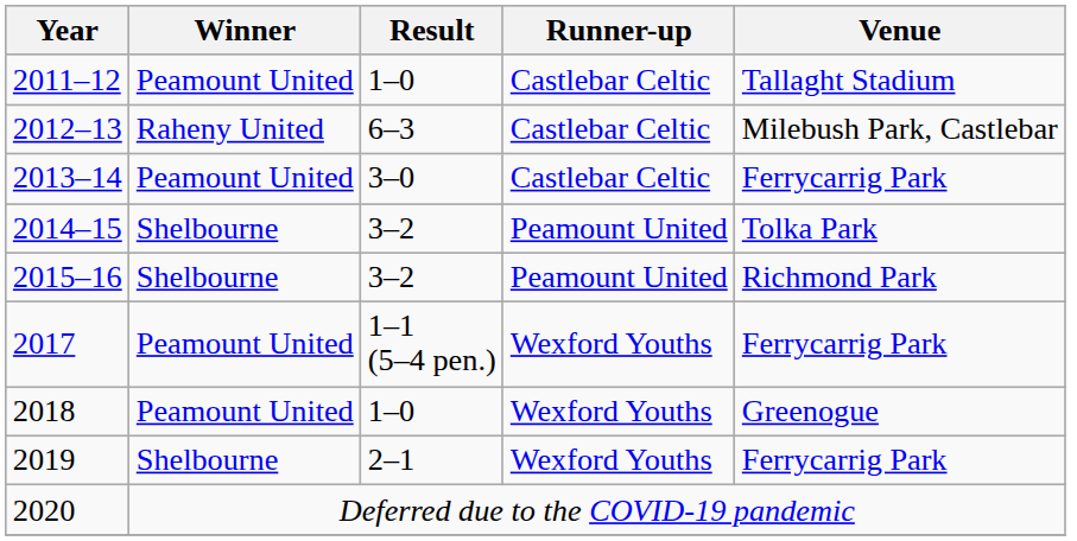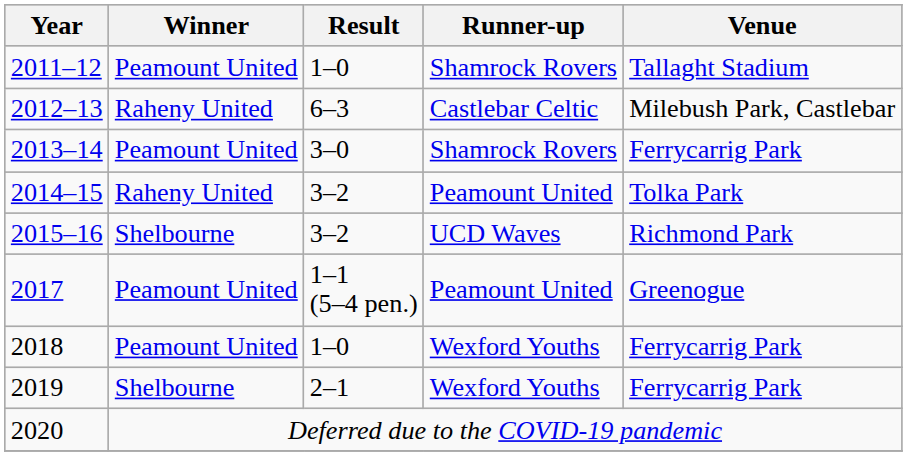 <table class="wikitable">
 <tr>
 <th>Year</th>
 <th>Winner</th>
 <th>Result</th>
 <th>Runner-up</th>
 <th>Venue</th>
 </tr>
 <tr>
 <td><a href='#'>2011–12</a></td>
 <td><a href='#'>Peamount United</a></td>
 <td>1–0</td>
-<td><a href='#'>Castlebar Celtic</a></td>
+<td><a href='#'>Shamrock Rovers</a></td>
 <td><a href='#'>Tallaght Stadium</a></td>
 </tr>
 <tr>
 <td><a href='#'>2012–13</a></td>
 <td><a href='#'>Raheny United</a></td>
 <td>6–3</td>
 <td><a href='#'>Castlebar Celtic</a></td>
 <td>Milebush Park, Castlebar</td>
 </tr>
 <tr>
 <td><a href='#'>2013–14</a></td>
 <td><a href='#'>Peamount United</a></td>
 <td>3–0</td>
-<td><a href='#'>Castlebar Celtic</a></td>
+<td><a href='#'>Shamrock Rovers</a></td>
 <td><a href='#'>Ferrycarrig Park</a></td>
 </tr>
 <tr>
 <td><a href='#'>2014–15</a></td>
-<td><a href='#'>Shelbourne</a></td>
+<td><a href='#'>Raheny United</a></td>
 <td>3–2 </td>
 <td><a href='#'>Peamount United</a></td>
 <td><a href='#'>Tolka Park</a></td>
 </tr>
 <tr>
 <td><a href='#'>2015–16</a></td>
 <td><a href='#'>Shelbourne</a></td>
 <td>3–2</td>
-<td><a href='#'>Peamount United</a></td>
+<td><a href='#'>UCD Waves</a></td>
 <td><a href='#'>Richmond Park</a></td>
 </tr>
 <tr>
 <td><a href='#'>2017</a></td>
 <td><a href='#'>Peamount United</a></td>
 <td>1–1 <br>(5–4 pen.)</td>
-<td><a href='#'>Wexford Youths</a></td>
-<td><a href='#'>Ferrycarrig Park</a></td>
+<td><a href='#'>Peamount United</a></td>
+<td><a href='#'>Greenogue</a></td>
 </tr>
 <tr>
 <td>2018</td>
 <td><a href='#'>Peamount United</a></td>
 <td>1–0</td>
 <td><a href='#'>Wexford Youths</a></td>
-<td><a href='#'>Greenogue</a></td>
+<td><a href='#'>Ferrycarrig Park</a></td>
 </tr>
 <tr>
 <td>2019</td>
 <td><a href='#'>Shelbourne</a></td>
 <td>2–1</td>
 <td><a href='#'>Wexford Youths</a></td>
 <td><a href='#'>Ferrycarrig Park</a></td>
 </tr>
 <tr>
 <td>2020</td>
 <td align="center" colspan="4"><em>Deferred due to the <a href='#'>COVID-19 pandemic</a></em></td>
 </tr>
 <tr>
 </tr>
 </table>
